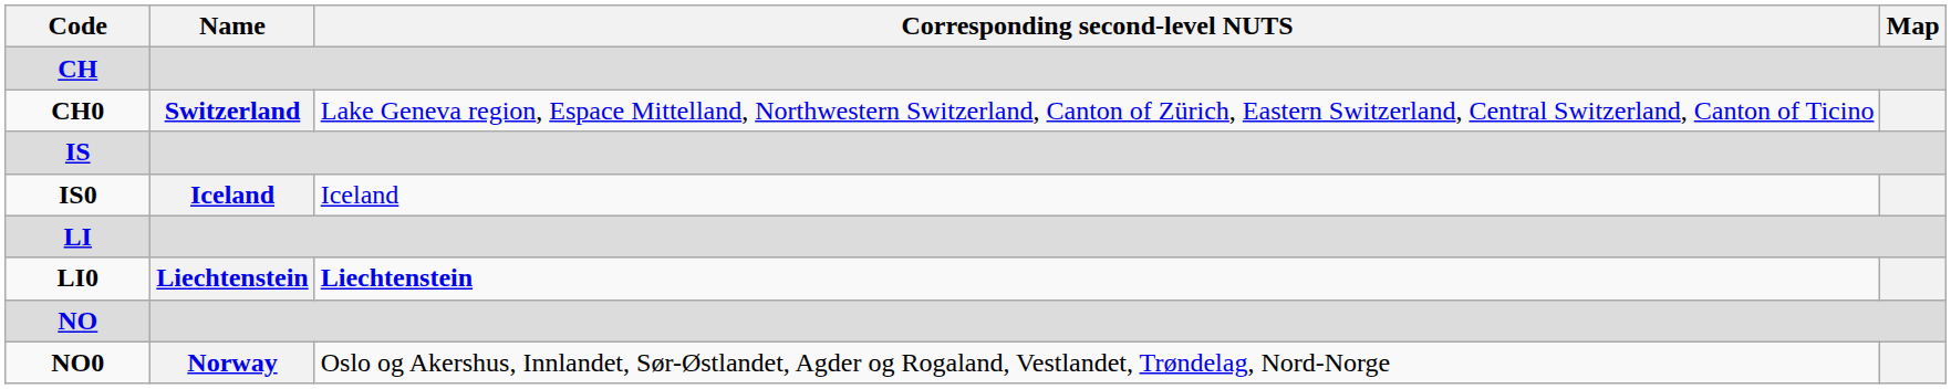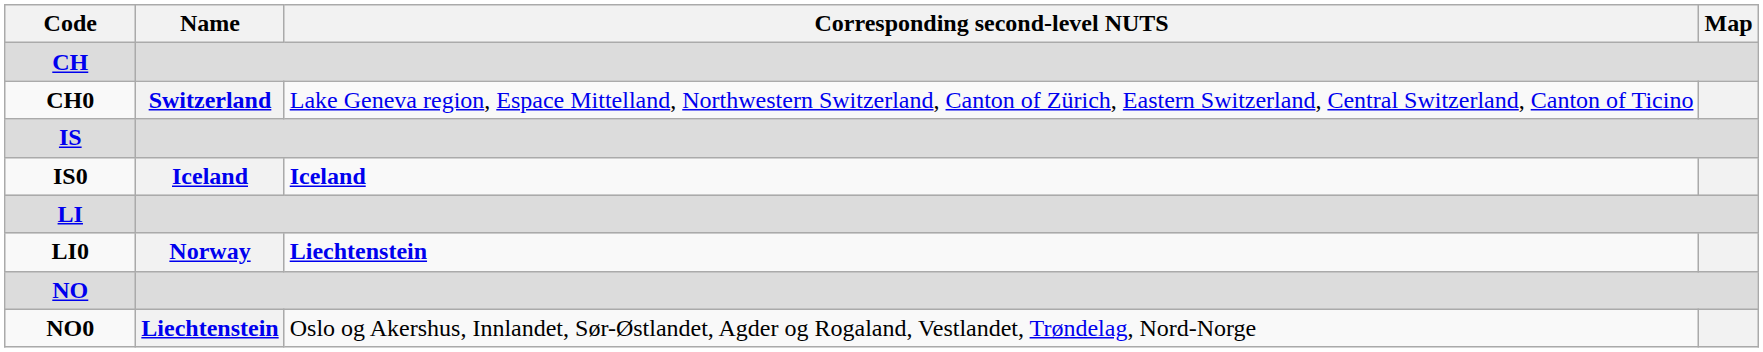 <table class="wikitable">
 <tr>
 <th width="80px";>Code</th>
 <th>Name</th>
 <th>Corresponding second-level NUTS</th>
 <th>Map</th>
 </tr>
 <tr>
 <th style="background: #dcdcdc"><a href='#'>CH</a></th>
 <th colspan="6" align="center"; style="background: #dcdcdc"> <span></span></th>
 </tr>
 <tr>
 <th style="background: transparent;" align="center"><strong>CH0</strong></th>
 <th><a href='#'>Switzerland</a></th>
 <td><a href='#'>Lake Geneva region</a>, <a href='#'>Espace Mittelland</a>, <a href='#'>Northwestern Switzerland</a>, <a href='#'>Canton of Zürich</a>, <a href='#'>Eastern Switzerland</a>, <a href='#'>Central Switzerland</a>, <a href='#'>Canton of Ticino</a></td>
 <th align="center"></th>
 </tr>
 <tr>
 <th style="background: #dcdcdc"><a href='#'>IS</a></th>
 <th colspan="6" align="center"; style="background: #dcdcdc"> <span></span></th>
 </tr>
 <tr>
 <td style="background: transparent;" align="center"><strong>IS0</strong></td>
 <th><a href='#'>Iceland</a></th>
-<td><a href='#'>Iceland</a></td>
+<td><strong><a href='#'>Iceland</a></strong></td>
 <th align="center"></th>
 </tr>
 <tr>
 <th style="background: #dcdcdc"><a href='#'>LI</a></th>
 <th colspan="6" align="center"; style="background: #dcdcdc"> <span></span></th>
 </tr>
 <tr>
 <td style="background: transparent;" align="center"><strong>LI0</strong></td>
-<th><a href='#'>Liechtenstein</a></th>
+<th><a href='#'>Norway</a></th>
 <td><strong><a href='#'>Liechtenstein</a></strong></td>
 <th align="center"></th>
 </tr>
 <tr>
 <th style="background: #dcdcdc"><a href='#'>NO</a></th>
 <th colspan="6" align="center"; style="background: #dcdcdc"> <span></span></th>
 </tr>
 <tr>
 <td style="background: transparent;" align="center"><strong>NO0</strong></td>
-<th><a href='#'>Norway</a></th>
+<th><a href='#'>Liechtenstein</a></th>
 <td>Oslo og Akershus, Innlandet, Sør-Østlandet, Agder og Rogaland, Vestlandet, <a href='#'>Trøndelag</a>, Nord-Norge</td>
 <th align="center"></th>
 </tr>
 </table>
